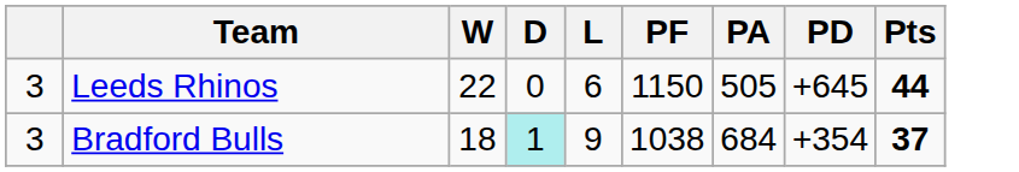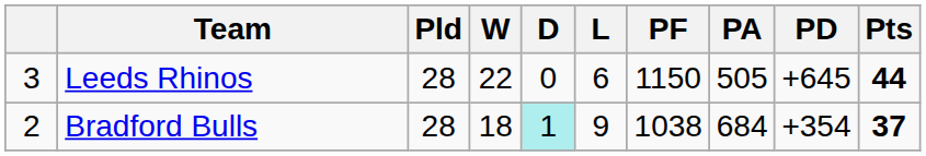 <table class="wikitable" style="text-align:center;">
 <tr>
 <th style="width:20px;" abbr="Position"></th>
 <th width=175>Team</th>
+<th style="width:20px;" abbr="Played">Pld</th>
 <th style="width:20px;" abbr="Won">W</th>
 <th style="width:20px;" abbr="Drawn">D</th>
 <th style="width:20px;" abbr="Lost">L</th>
 <th style="width:20px;" abbr="Points for">PF</th>
 <th style="width:20px;" abbr="Points against">PA</th>
 <th style="width:20px;" abbr="Points difference">PD</th>
 <th style="width:20px;" abbr="Points">Pts</th>
 </tr>
 <tr>
 <td>3</td>
 <td style="text-align:left;"> <a href='#'>Leeds Rhinos</a></td>
+<td>28</td>
 <td>22</td>
 <td>0</td>
 <td>6</td>
 <td>1150</td>
 <td>505</td>
 <td>+645</td>
 <td><strong>44</strong></td>
 </tr>
 <tr>
-<td>3</td>
+<td>2</td>
 <td style="text-align:left;"> <a href='#'>Bradford Bulls</a></td>
+<td>28</td>
 <td>18</td>
 <td style="background: paleturquoise;">1</td>
 <td>9</td>
 <td>1038</td>
 <td>684</td>
 <td>+354</td>
 <td><strong>37</strong></td>
 </tr>
 </table>
